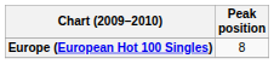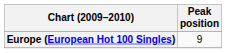 <table class="wikitable sortable plainrowheaders" style="text-align:center">
 <tr>
 <th scope="col">Chart (2009–2010)</th>
 <th scope="col">Peak<br>position</th>
 </tr>
 <tr>
 </tr>
 <tr>
 </tr>
 <tr>
 </tr>
 <tr>
 </tr>
 <tr>
 <th scope="row">Europe (<a href='#'>European Hot 100 Singles</a>)</th>
-<td>8</td>
+<td>9</td>
 </tr>
 <tr>
 </tr>
 <tr>
 </tr>
 <tr>
 </tr>
 <tr>
 </tr>
 <tr>
 </tr>
 <tr>
 </tr>
 <tr>
 </tr>
 <tr>
 </tr>
 </table>
